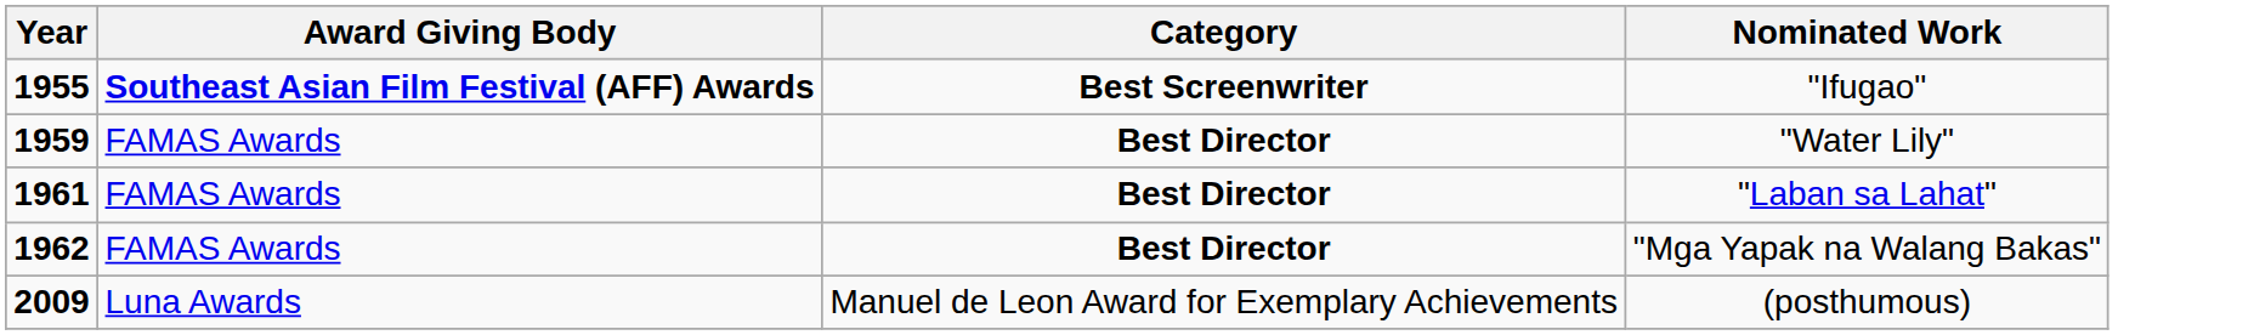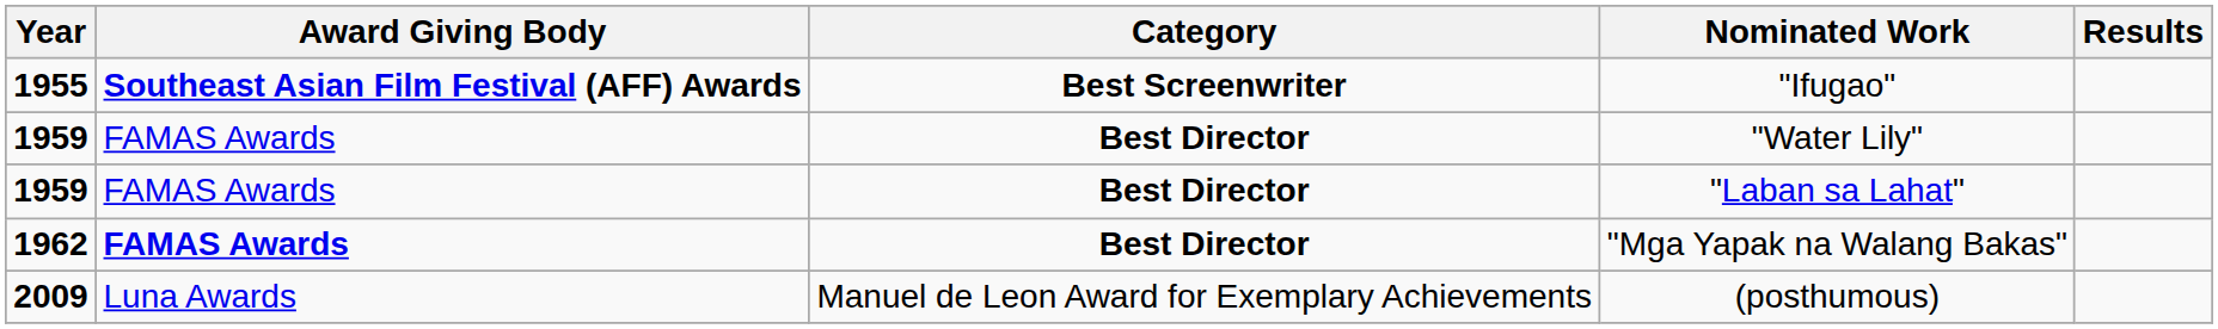 <table class="wikitable">
 <tr>
 <th>Year</th>
 <th>Award Giving Body</th>
 <th>Category</th>
 <th>Nominated Work</th>
+<th>Results</th>
 </tr>
 <tr>
 <td><strong>1955</strong></td>
 <td><strong><a href='#'>Southeast Asian Film Festival</a> (AFF) Awards</strong></td>
 <td align=center><strong>Best Screenwriter</strong></td>
 <td align=center>"Ifugao"</td>
+<td></td>
 </tr>
 <tr>
 <td><strong>1959</strong></td>
 <td><a href='#'>FAMAS Awards</a></td>
 <td align=center><strong>Best Director</strong></td>
 <td align=center>"Water Lily"</td>
+<td></td>
 </tr>
 <tr>
-<td><strong>1961</strong></td>
+<td><strong>1959</strong></td>
 <td><a href='#'>FAMAS Awards</a></td>
 <td align=center><strong>Best Director</strong></td>
 <td align=center>"<a href='#'>Laban sa Lahat</a>"</td>
+<td></td>
 </tr>
 <tr>
 <td><strong>1962</strong></td>
-<td><a href='#'>FAMAS Awards</a></td>
+<td><strong><a href='#'>FAMAS Awards</a></strong></td>
 <td align=center><strong>Best Director</strong></td>
 <td align=center>"Mga Yapak na Walang Bakas"</td>
+<td></td>
 </tr>
 <tr>
 <td><strong>2009</strong></td>
 <td><a href='#'>Luna Awards</a></td>
 <td align=center>Manuel de Leon Award for Exemplary Achievements</td>
 <td align=center>(posthumous)</td>
+<td></td>
 </tr>
 </table>
